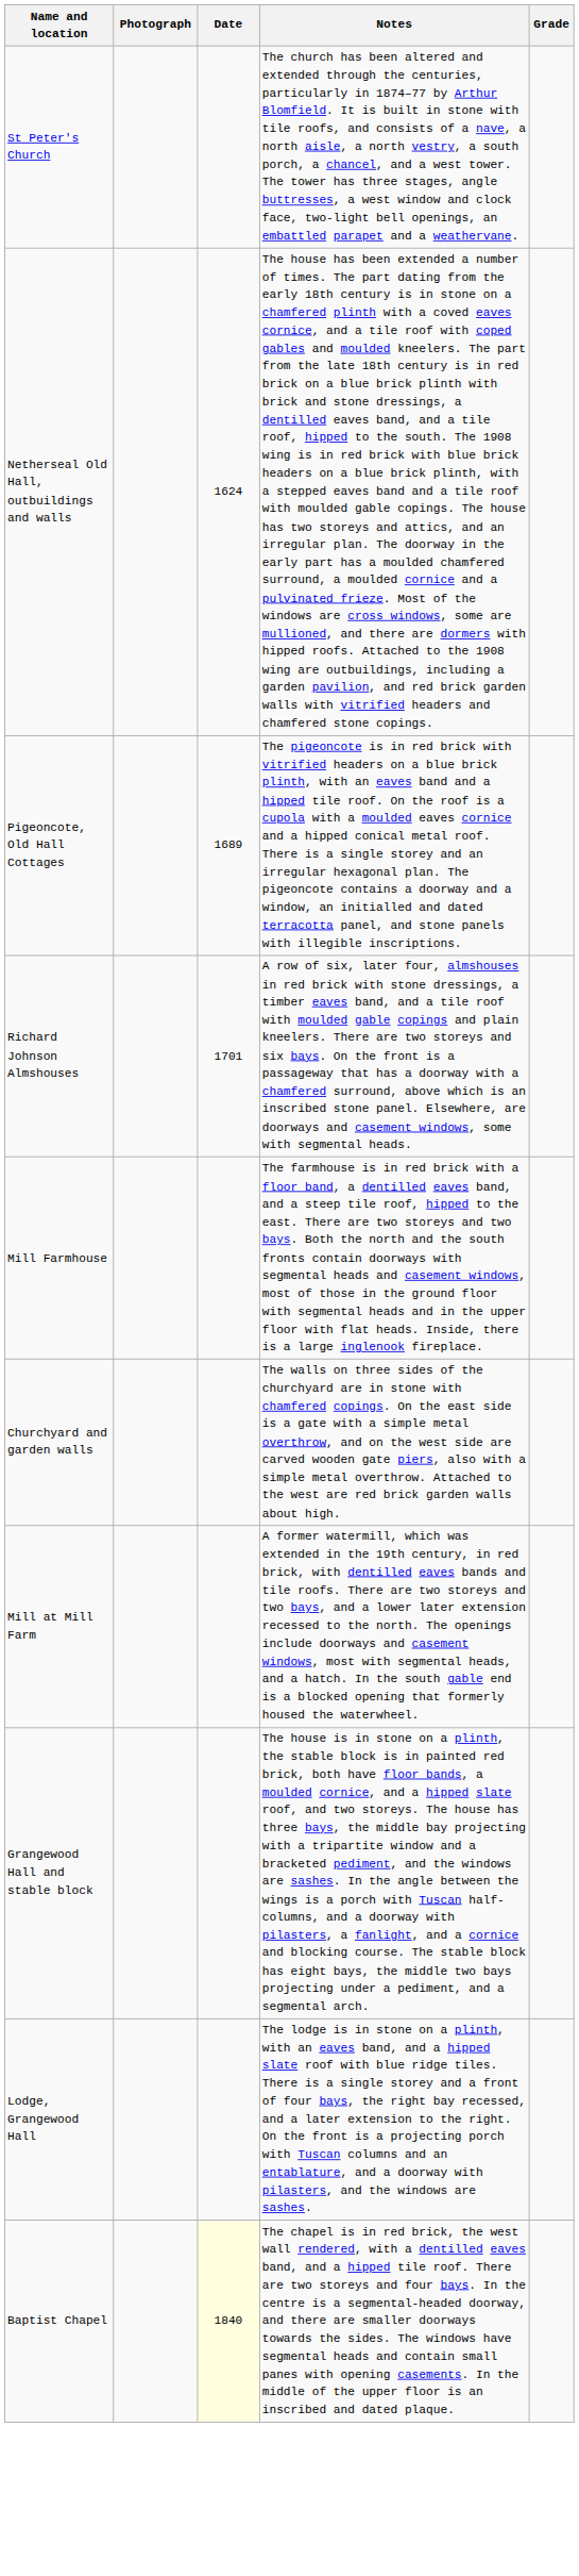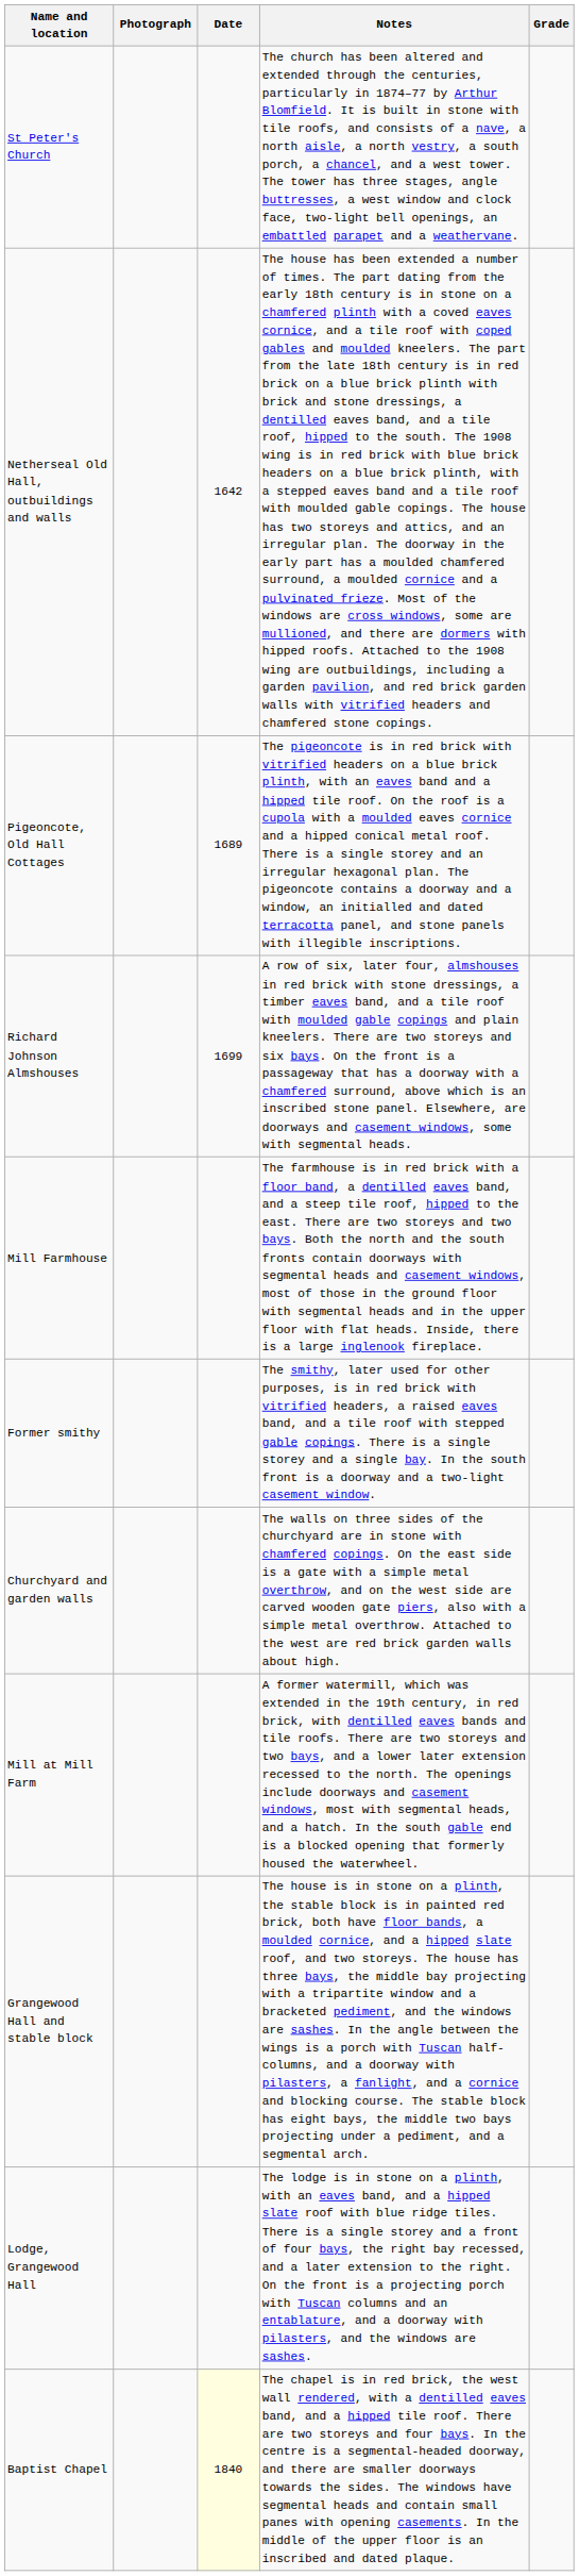 <table class="wikitable sortable plainrowheaders" style="width:100%; border:0; text-align:left; line-height:150%;">
 <tr>
 <th scope="col"  style="width:150px">Name and location</th>
 <th scope="col"  style="width:100px" class="unsortable">Photograph</th>
 <th scope="col"  style="width:120px">Date</th>
 <th scope="col"  style="width:650px" class="unsortable">Notes</th>
 <th scope="col"  style="width:50px">Grade</th>
 </tr>
 <tr>
 <td><a href='#'>St Peter's Church</a><br><small></small></td>
 <td></td>
 <td align="center"></td>
 <td>The church has been altered and extended through the centuries, particularly in 1874–77 by <a href='#'>Arthur Blomfield</a>.  It is built in stone with tile roofs, and consists of a <a href='#'>nave</a>, a north <a href='#'>aisle</a>, a north <a href='#'>vestry</a>, a south porch, a <a href='#'>chancel</a>, and a west tower.  The tower has three stages, angle <a href='#'>buttresses</a>, a west window and clock face, two-light bell openings, an <a href='#'>embattled</a> <a href='#'>parapet</a> and a <a href='#'>weathervane</a>.</td>
 <td align="center" ></td>
 </tr>
 <tr>
 <td>Netherseal Old Hall, outbuildings and walls<br><small></small></td>
 <td></td>
-<td align="center">1624</td>
+<td align="center">1642</td>
 <td>The house has been extended a number of times.  The part dating from the early 18th century is in stone on a <a href='#'>chamfered</a> <a href='#'>plinth</a> with a coved <a href='#'>eaves</a> <a href='#'>cornice</a>, and a tile roof with <a href='#'>coped</a> <a href='#'>gables</a> and <a href='#'>moulded</a> kneelers.  The part from the late 18th century is in red brick on a blue brick plinth with brick and stone dressings, a <a href='#'>dentilled</a> eaves band, and a tile roof, <a href='#'>hipped</a> to the south.  The 1908 wing is in red brick with blue brick headers on a blue brick plinth, with a stepped eaves band and a tile roof with moulded gable copings.  The house has two storeys and attics, and an irregular plan.  The doorway in the early part has a moulded chamfered surround, a moulded <a href='#'>cornice</a> and a <a href='#'>pulvinated frieze</a>.  Most of the windows are <a href='#'>cross windows</a>, some are <a href='#'>mullioned</a>, and there are <a href='#'>dormers</a> with hipped roofs.  Attached to the 1908 wing are outbuildings, including a garden <a href='#'>pavilion</a>, and red brick garden walls with <a href='#'>vitrified</a> headers and chamfered stone copings.</td>
 <td align="center" ></td>
 </tr>
 <tr>
 <td>Pigeoncote, Old Hall Cottages<br><small></small></td>
 <td></td>
 <td align="center">1689</td>
 <td>The <a href='#'>pigeoncote</a> is in red brick with <a href='#'>vitrified</a> headers on a blue brick <a href='#'>plinth</a>, with an <a href='#'>eaves</a> band and a <a href='#'>hipped</a> tile roof.  On the roof is a <a href='#'>cupola</a> with a <a href='#'>moulded</a> eaves <a href='#'>cornice</a> and a hipped conical metal roof.  There is a single storey and an irregular hexagonal plan.  The pigeoncote contains a doorway and a window, an initialled and dated <a href='#'>terracotta</a> panel, and stone panels with illegible inscriptions.</td>
 <td align="center" ></td>
 </tr>
 <tr>
 <td>Richard Johnson Almshouses<br><small></small></td>
 <td></td>
-<td align="center">1701</td>
+<td align="center">1699</td>
 <td>A row of six, later four, <a href='#'>almshouses</a> in red brick with stone dressings, a timber <a href='#'>eaves</a> band, and a tile roof with <a href='#'>moulded</a> <a href='#'>gable</a> <a href='#'>copings</a> and plain kneelers.  There are two storeys and six <a href='#'>bays</a>.  On the front is a passageway that has a doorway with a <a href='#'>chamfered</a> surround, above which is an inscribed stone panel.  Elsewhere, are doorways and <a href='#'>casement windows</a>, some with segmental heads.</td>
 <td align="center" ></td>
 </tr>
 <tr>
 <td>Mill Farmhouse<br><small></small></td>
 <td></td>
 <td align="center"></td>
 <td>The farmhouse is in red brick with a <a href='#'>floor band</a>, a <a href='#'>dentilled</a> <a href='#'>eaves</a> band, and a steep tile roof, <a href='#'>hipped</a> to the east.  There are two storeys and two <a href='#'>bays</a>.  Both the north and the south fronts contain doorways with segmental heads and <a href='#'>casement windows</a>, most of those in the ground floor with segmental heads and in the upper floor with flat heads.  Inside, there is a large <a href='#'>inglenook</a> fireplace.</td>
+<td align="center" ></td>
+</tr>
+<tr>
+<td>Former smithy<br><small></small></td>
+<td></td>
+<td align="center"></td>
+<td>The <a href='#'>smithy</a>, later used for other purposes, is in red brick with <a href='#'>vitrified</a> headers, a raised <a href='#'>eaves</a> band, and a tile roof with stepped <a href='#'>gable</a> <a href='#'>copings</a>.  There is a single storey and a single <a href='#'>bay</a>.  In the south front is a doorway and a two-light <a href='#'>casement window</a>.</td>
 <td align="center" ></td>
 </tr>
 <tr>
 <td>Churchyard and garden walls<br><small></small></td>
 <td></td>
 <td align="center"></td>
 <td>The walls on three sides of the churchyard are in stone with <a href='#'>chamfered</a> <a href='#'>copings</a>.  On the east side is a gate with a simple metal <a href='#'>overthrow</a>, and on the west side are carved wooden gate <a href='#'>piers</a>, also with a simple metal overthrow.  Attached to the west are red brick garden walls about  high.</td>
 <td align="center" ></td>
 </tr>
 <tr>
 <td>Mill at Mill Farm<br><small></small></td>
 <td></td>
 <td align="center"></td>
 <td>A former watermill, which was extended in the 19th century, in red brick, with <a href='#'>dentilled</a> <a href='#'>eaves</a> bands and tile roofs.  There are two storeys and two <a href='#'>bays</a>, and a lower later extension recessed to the north.  The openings include doorways and <a href='#'>casement windows</a>, most with segmental heads, and a hatch.  In the south <a href='#'>gable</a> end is a blocked opening that formerly housed the waterwheel.</td>
 <td align="center" ></td>
 </tr>
 <tr>
 <td>Grangewood Hall and stable block<br><small></small></td>
 <td></td>
 <td align="center"></td>
 <td>The house is in stone on a <a href='#'>plinth</a>, the stable block is in painted red brick, both have <a href='#'>floor bands</a>, a <a href='#'>moulded</a> <a href='#'>cornice</a>, and a <a href='#'>hipped</a> <a href='#'>slate</a> roof, and two storeys.  The house has three <a href='#'>bays</a>, the middle bay projecting with a tripartite window and a bracketed <a href='#'>pediment</a>, and the windows are <a href='#'>sashes</a>.  In the angle between the wings is a porch with <a href='#'>Tuscan</a> half-columns, and a doorway with <a href='#'>pilasters</a>, a <a href='#'>fanlight</a>, and a <a href='#'>cornice</a> and blocking course.  The stable block has eight bays, the middle two bays projecting under a pediment, and a segmental arch.</td>
 <td align="center" ></td>
 </tr>
 <tr>
 <td>Lodge, Grangewood Hall<br><small></small></td>
 <td></td>
 <td align="center"></td>
 <td>The lodge is in stone on a <a href='#'>plinth</a>, with an <a href='#'>eaves</a> band, and a <a href='#'>hipped</a> <a href='#'>slate</a> roof with blue ridge tiles.  There is a single storey and a front of four <a href='#'>bays</a>, the right bay recessed, and a later extension to the right.  On the front is a projecting porch with <a href='#'>Tuscan</a> columns and an <a href='#'>entablature</a>, and a doorway with <a href='#'>pilasters</a>, and the windows are <a href='#'>sashes</a>.</td>
 <td align="center" ></td>
 </tr>
 <tr>
 <td>Baptist Chapel<br><small></small></td>
 <td></td>
 <td align="center" style="background: lightyellow;">1840</td>
 <td>The chapel is in red brick, the west wall <a href='#'>rendered</a>, with a <a href='#'>dentilled</a> <a href='#'>eaves</a> band, and a <a href='#'>hipped</a> tile roof.  There are two storeys and four <a href='#'>bays</a>.  In the centre is a segmental-headed doorway, and there are smaller doorways towards the sides.  The windows have segmental heads and contain small panes with opening <a href='#'>casements</a>.  In the middle of the upper floor is an inscribed and dated plaque.</td>
 <td align="center" ></td>
 </tr>
 <tr>
 </tr>
 </table>
